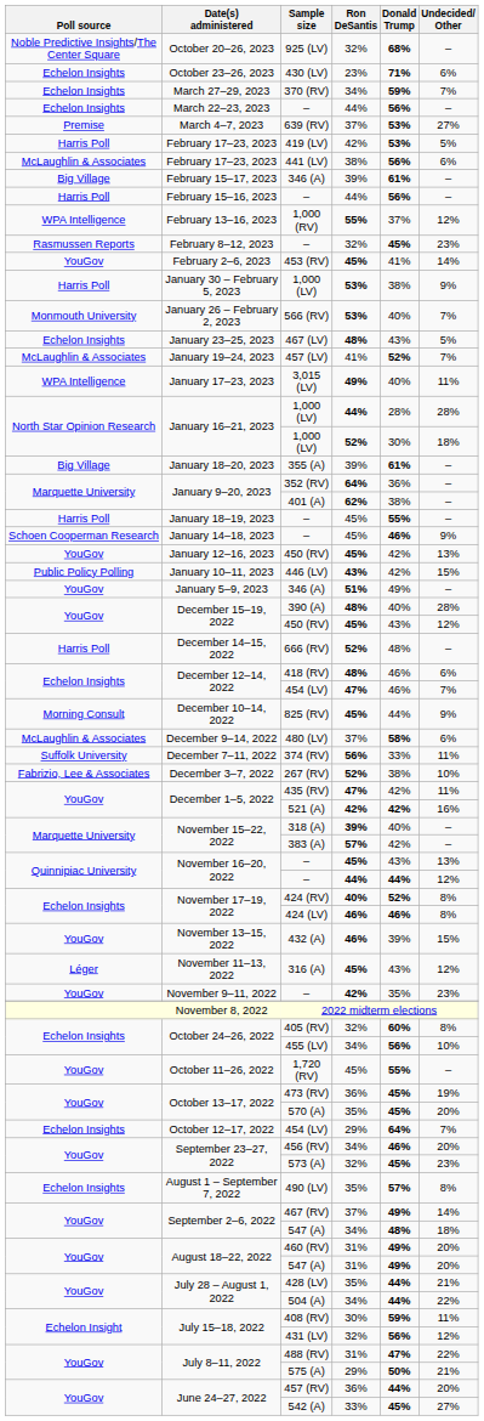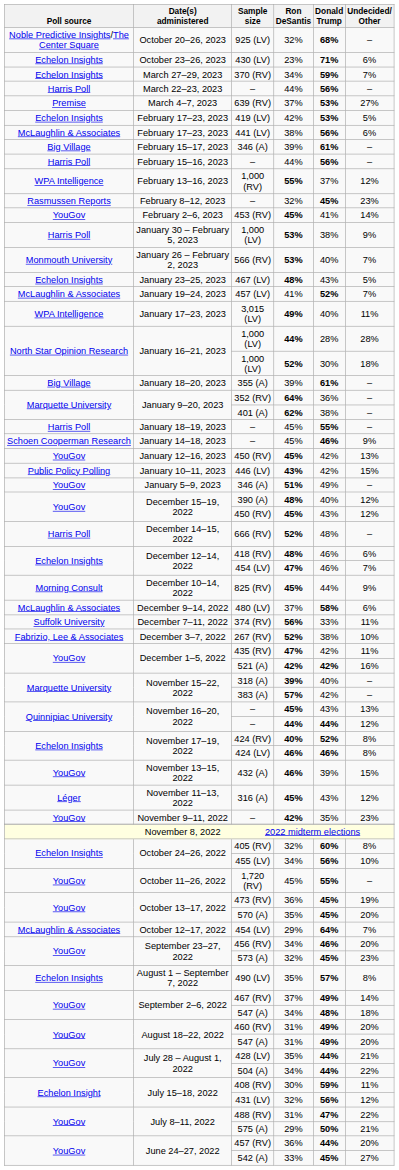 <table class="wikitable mw-datatable" style="font-size:90%;text-align:center;">
 <tr valign="bottom" style="font-size:90%;">
 <th>Poll source</th>
 <th>Date(s)<br>administered</th>
 <th>Sample<br>size</th>
 <th>Ron<br>DeSantis</th>
 <th>Donald<br>Trump</th>
 <th>Undecided/<br>Other</th>
 </tr>
 <tr>
 <td><a href='#'>Noble Predictive Insights</a>/<a href='#'>The Center Square</a></td>
 <td>October 20–26, 2023</td>
 <td>925 (LV)</td>
 <td>32%</td>
 <td><strong>68%</strong></td>
 <td>–</td>
 </tr>
 <tr>
 <td><a href='#'>Echelon Insights</a></td>
 <td>October 23–26, 2023</td>
 <td>430 (LV)</td>
 <td>23%</td>
 <td><strong>71%</strong></td>
 <td>6%</td>
 </tr>
 <tr>
 <td><a href='#'>Echelon Insights</a></td>
 <td>March 27–29, 2023</td>
 <td>370 (RV)</td>
 <td>34%</td>
 <td><strong>59%</strong></td>
 <td>7%</td>
 </tr>
 <tr>
-<td><a href='#'>Echelon Insights</a></td>
+<td><a href='#'>Harris Poll</a></td>
 <td>March 22–23, 2023</td>
 <td>–</td>
 <td>44%</td>
 <td><strong>56%</strong></td>
 <td>–</td>
 </tr>
 <tr>
 <td><a href='#'>Premise</a></td>
 <td>March 4–7, 2023</td>
 <td>639 (RV)</td>
 <td>37%</td>
 <td><strong>53%</strong></td>
 <td>27%</td>
 </tr>
 <tr>
-<td><a href='#'>Harris Poll</a></td>
+<td><a href='#'>Echelon Insights</a></td>
 <td>February 17–23, 2023</td>
 <td>419 (LV)</td>
 <td>42%</td>
 <td><strong>53%</strong></td>
 <td>5%</td>
 </tr>
 <tr>
 <td><a href='#'>McLaughlin & Associates</a></td>
 <td>February 17–23, 2023</td>
 <td>441 (LV)</td>
 <td>38%</td>
 <td><strong>56%</strong></td>
 <td>6%</td>
 </tr>
 <tr>
 <td><a href='#'>Big Village</a></td>
 <td>February 15–17, 2023</td>
 <td>346 (A)</td>
 <td>39%</td>
 <td><strong>61%</strong></td>
 <td>–</td>
 </tr>
 <tr>
 <td><a href='#'>Harris Poll</a></td>
 <td>February 15–16, 2023</td>
 <td>–</td>
 <td>44%</td>
 <td><strong>56%</strong></td>
 <td>–</td>
 </tr>
 <tr>
 <td><a href='#'>WPA Intelligence</a></td>
 <td>February 13–16, 2023</td>
 <td>1,000 (RV)</td>
 <td><strong>55%</strong></td>
 <td>37%</td>
 <td>12%</td>
 </tr>
 <tr>
 <td><a href='#'>Rasmussen Reports</a></td>
 <td>February 8–12, 2023</td>
 <td>–</td>
 <td>32%</td>
 <td><strong>45%</strong></td>
 <td>23%</td>
 </tr>
 <tr>
 <td><a href='#'>YouGov</a></td>
 <td>February 2–6, 2023</td>
 <td>453 (RV)</td>
 <td><strong>45%</strong></td>
 <td>41%</td>
 <td>14%</td>
 </tr>
 <tr>
 <td><a href='#'>Harris Poll</a></td>
 <td>January 30 – February 5, 2023</td>
 <td>1,000 (LV)</td>
 <td><strong>53%</strong></td>
 <td>38%</td>
 <td>9%</td>
 </tr>
 <tr>
 <td><a href='#'>Monmouth University</a></td>
 <td>January 26 – February 2, 2023</td>
 <td>566 (RV)</td>
 <td><strong>53%</strong></td>
 <td>40%</td>
 <td>7%</td>
 </tr>
 <tr>
 <td><a href='#'>Echelon Insights</a></td>
 <td>January 23–25, 2023</td>
 <td>467 (LV)</td>
 <td><strong>48%</strong></td>
 <td>43%</td>
 <td>5%</td>
 </tr>
 <tr>
 <td><a href='#'>McLaughlin & Associates</a></td>
 <td>January 19–24, 2023</td>
 <td>457 (LV)</td>
 <td>41%</td>
 <td><strong>52%</strong></td>
 <td>7%</td>
 </tr>
 <tr>
 <td><a href='#'>WPA Intelligence</a></td>
 <td>January 17–23, 2023</td>
 <td>3,015 (LV)</td>
 <td><strong>49%</strong></td>
 <td>40%</td>
 <td>11%</td>
 </tr>
 <tr>
 <td rowspan="2"><a href='#'>North Star Opinion Research</a></td>
 <td rowspan="2">January 16–21, 2023</td>
 <td>1,000 (LV)</td>
 <td><strong>44%</strong></td>
 <td>28%</td>
 <td>28%</td>
 </tr>
 <tr>
 <td>1,000 (LV)</td>
 <td><strong>52%</strong></td>
 <td>30%</td>
 <td>18%</td>
 </tr>
 <tr>
 <td><a href='#'>Big Village</a></td>
 <td>January 18–20, 2023</td>
 <td>355 (A)</td>
 <td>39%</td>
 <td><strong>61%</strong></td>
 <td>–</td>
 </tr>
 <tr>
 <td rowspan="2"><a href='#'>Marquette University</a></td>
 <td rowspan="2">January 9–20, 2023</td>
 <td>352 (RV)</td>
 <td><strong>64%</strong></td>
 <td>36%</td>
 <td>–</td>
 </tr>
 <tr>
 <td>401 (A)</td>
 <td><strong>62%</strong></td>
 <td>38%</td>
 <td>–</td>
 </tr>
 <tr>
 <td><a href='#'>Harris Poll</a></td>
 <td>January 18–19, 2023</td>
 <td>–</td>
 <td>45%</td>
 <td><strong>55%</strong></td>
 <td>–</td>
 </tr>
 <tr>
 <td><a href='#'>Schoen Cooperman Research</a></td>
 <td>January 14–18, 2023</td>
 <td>–</td>
 <td>45%</td>
 <td><strong>46%</strong></td>
 <td>9%</td>
 </tr>
 <tr>
 <td><a href='#'>YouGov</a></td>
 <td>January 12–16, 2023</td>
 <td>450 (RV)</td>
 <td><strong>45%</strong></td>
 <td>42%</td>
 <td>13%</td>
 </tr>
 <tr>
 <td><a href='#'>Public Policy Polling</a></td>
 <td>January 10–11, 2023</td>
 <td>446 (LV)</td>
 <td><strong>43%</strong></td>
 <td>42%</td>
 <td>15%</td>
 </tr>
 <tr>
 <td><a href='#'>YouGov</a></td>
 <td>January 5–9, 2023</td>
 <td>346 (A)</td>
 <td><strong>51%</strong></td>
 <td>49%</td>
 <td>–</td>
 </tr>
 <tr>
 <td rowspan="2"><a href='#'>YouGov</a></td>
 <td rowspan="2">December 15–19, 2022</td>
 <td>390 (A)</td>
 <td><strong>48%</strong></td>
 <td>40%</td>
-<td>28%</td>
+<td>12%</td>
 </tr>
 <tr>
 <td>450 (RV)</td>
 <td><strong>45%</strong></td>
 <td>43%</td>
 <td>12%</td>
 </tr>
 <tr>
 <td><a href='#'>Harris Poll</a></td>
 <td>December 14–15, 2022</td>
 <td>666 (RV)</td>
 <td><strong>52%</strong></td>
 <td>48%</td>
 <td>–</td>
 </tr>
 <tr>
 <td rowspan="2"><a href='#'>Echelon Insights</a></td>
 <td rowspan="2">December 12–14, 2022</td>
 <td>418 (RV)</td>
 <td><strong>48%</strong></td>
 <td>46%</td>
 <td>6%</td>
 </tr>
 <tr>
 <td>454 (LV)</td>
 <td><strong>47%</strong></td>
 <td>46%</td>
 <td>7%</td>
 </tr>
 <tr>
 <td><a href='#'>Morning Consult</a></td>
 <td>December 10–14, 2022</td>
 <td>825 (RV)</td>
 <td><strong>45%</strong></td>
 <td>44%</td>
 <td>9%</td>
 </tr>
 <tr>
 <td><a href='#'>McLaughlin & Associates</a></td>
 <td>December 9–14, 2022</td>
 <td>480 (LV)</td>
 <td>37%</td>
 <td><strong>58%</strong></td>
 <td>6%</td>
 </tr>
 <tr>
 <td><a href='#'>Suffolk University</a></td>
 <td>December 7–11, 2022</td>
 <td>374 (RV)</td>
 <td><strong>56%</strong></td>
 <td>33%</td>
 <td>11%</td>
 </tr>
 <tr>
 <td><a href='#'>Fabrizio, Lee & Associates</a></td>
 <td>December 3–7, 2022</td>
 <td>267 (RV)</td>
 <td><strong>52%</strong></td>
 <td>38%</td>
 <td>10%</td>
 </tr>
 <tr>
 <td rowspan="2"><a href='#'>YouGov</a></td>
 <td rowspan="2">December 1–5, 2022</td>
 <td>435 (RV)</td>
 <td><strong>47%</strong></td>
 <td>42%</td>
 <td>11%</td>
 </tr>
 <tr>
 <td>521 (A)</td>
 <td><strong>42%</strong></td>
 <td><strong>42%</strong></td>
 <td>16%</td>
 </tr>
 <tr>
 <td rowspan="2"><a href='#'>Marquette University</a></td>
 <td rowspan="2">November 15–22, 2022</td>
 <td>318 (A)</td>
 <td><strong>39%</strong></td>
 <td>40%</td>
 <td>–</td>
 </tr>
 <tr>
 <td>383 (A)</td>
 <td><strong>57%</strong></td>
 <td>42%</td>
 <td>–</td>
 </tr>
 <tr>
 <td rowspan="2"><a href='#'>Quinnipiac University</a></td>
 <td rowspan="2">November 16–20, 2022</td>
 <td>–</td>
 <td><strong>45%</strong></td>
 <td>43%</td>
 <td>13%</td>
 </tr>
 <tr>
 <td>–</td>
 <td><strong>44%</strong></td>
 <td><strong>44%</strong></td>
 <td>12%</td>
 </tr>
 <tr>
 <td rowspan="2"><a href='#'>Echelon Insights</a></td>
 <td rowspan="2">November 17–19, 2022</td>
 <td>424 (RV)</td>
 <td><strong>40%</strong></td>
 <td><strong>52%</strong></td>
 <td>8%</td>
 </tr>
 <tr>
 <td>424 (LV)</td>
 <td><strong>46%</strong></td>
 <td><strong>46%</strong></td>
 <td>8%</td>
 </tr>
 <tr>
 <td><a href='#'>YouGov</a></td>
 <td>November 13–15, 2022</td>
 <td>432 (A)</td>
 <td><strong>46%</strong></td>
 <td>39%</td>
 <td>15%</td>
 </tr>
 <tr>
 <td><a href='#'>Léger</a></td>
 <td>November 11–13, 2022</td>
 <td>316 (A)</td>
 <td><strong>45%</strong></td>
 <td>43%</td>
 <td>12%</td>
 </tr>
 <tr>
 <td><a href='#'>YouGov</a></td>
 <td>November 9–11, 2022</td>
 <td>–</td>
 <td><strong>42%</strong></td>
 <td>35%</td>
 <td>23%</td>
 </tr>
 <tr>
 </tr>
 <tr style="background:lightyellow;">
 <td style="border-right-style:hidden; background:lightyellow;"></td>
 <td style="border-right-style:hidden; ">November 8, 2022</td>
 <td colspan="8"><a href='#'>2022 midterm elections</a></td>
 </tr>
 <tr>
 <td rowspan="2"><a href='#'>Echelon Insights</a></td>
 <td rowspan="2">October 24–26, 2022</td>
 <td>405 (RV)</td>
 <td>32%</td>
 <td><strong>60%</strong></td>
 <td>8%</td>
 </tr>
 <tr>
 <td>455 (LV)</td>
 <td>34%</td>
 <td><strong>56%</strong></td>
 <td>10%</td>
 </tr>
 <tr>
 <td><a href='#'>YouGov</a></td>
 <td>October 11–26, 2022</td>
 <td>1,720 (RV)</td>
 <td>45%</td>
 <td><strong>55%</strong></td>
 <td>–</td>
 </tr>
 <tr>
 <td rowspan="2"><a href='#'>YouGov</a></td>
 <td rowspan="2">October 13–17, 2022</td>
 <td>473 (RV)</td>
 <td>36%</td>
 <td><strong>45%</strong></td>
 <td>19%</td>
 </tr>
 <tr>
 <td>570 (A)</td>
 <td>35%</td>
 <td><strong>45%</strong></td>
 <td>20%</td>
 </tr>
 <tr>
-<td><a href='#'>Echelon Insights</a></td>
+<td><a href='#'>McLaughlin & Associates</a></td>
 <td>October 12–17, 2022</td>
 <td>454 (LV)</td>
 <td>29%</td>
 <td><strong>64%</strong></td>
 <td>7%</td>
 </tr>
 <tr>
 <td rowspan="2"><a href='#'>YouGov</a></td>
 <td rowspan="2">September 23–27, 2022</td>
 <td>456 (RV)</td>
 <td>34%</td>
 <td><strong>46%</strong></td>
 <td>20%</td>
 </tr>
 <tr>
 <td>573 (A)</td>
 <td>32%</td>
 <td><strong>45%</strong></td>
 <td>23%</td>
 </tr>
 <tr>
 <td><a href='#'>Echelon Insights</a></td>
 <td>August 1 – September 7, 2022</td>
 <td>490 (LV)</td>
 <td>35%</td>
 <td><strong>57%</strong></td>
 <td>8%</td>
 </tr>
 <tr>
 <td rowspan="2"><a href='#'>YouGov</a></td>
 <td rowspan="2">September 2–6, 2022</td>
 <td>467 (RV)</td>
 <td>37%</td>
 <td><strong>49%</strong></td>
 <td>14%</td>
 </tr>
 <tr>
 <td>547 (A)</td>
 <td>34%</td>
 <td><strong>48%</strong></td>
 <td>18%</td>
 </tr>
 <tr>
 <td rowspan="2"><a href='#'>YouGov</a></td>
 <td rowspan="2">August 18–22, 2022</td>
 <td>460 (RV)</td>
 <td>31%</td>
 <td><strong>49%</strong></td>
 <td>20%</td>
 </tr>
 <tr>
 <td>547 (A)</td>
 <td>31%</td>
 <td><strong>49%</strong></td>
 <td>20%</td>
 </tr>
 <tr>
 <td rowspan="2"><a href='#'>YouGov</a></td>
 <td rowspan="2">July 28 – August 1, 2022</td>
 <td>428 (LV)</td>
 <td>35%</td>
 <td><strong>44%</strong></td>
 <td>21%</td>
 </tr>
 <tr>
 <td>504 (A)</td>
 <td>34%</td>
 <td><strong>44%</strong></td>
 <td>22%</td>
 </tr>
 <tr>
 <td rowspan="2"><a href='#'>Echelon Insight</a></td>
 <td rowspan="2">July 15–18, 2022</td>
 <td>408 (RV)</td>
 <td>30%</td>
 <td><strong>59%</strong></td>
 <td>11%</td>
 </tr>
 <tr>
 <td>431 (LV)</td>
 <td>32%</td>
 <td><strong>56%</strong></td>
 <td>12%</td>
 </tr>
 <tr>
 <td rowspan="2"><a href='#'>YouGov</a></td>
 <td rowspan="2">July 8–11, 2022</td>
 <td>488 (RV)</td>
 <td>31%</td>
 <td><strong>47%</strong></td>
 <td>22%</td>
 </tr>
 <tr>
 <td>575 (A)</td>
 <td>29%</td>
 <td><strong>50%</strong></td>
 <td>21%</td>
 </tr>
 <tr>
 <td rowspan="2"><a href='#'>YouGov</a></td>
 <td rowspan="2">June 24–27, 2022</td>
 <td>457 (RV)</td>
 <td>36%</td>
 <td><strong>44%</strong></td>
 <td>20%</td>
 </tr>
 <tr>
 <td>542 (A)</td>
 <td>33%</td>
 <td><strong>45%</strong></td>
 <td>27%</td>
 </tr>
 </table>
